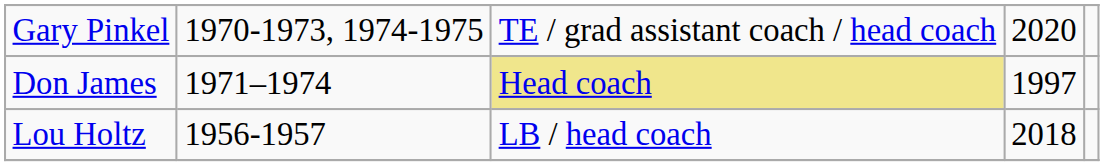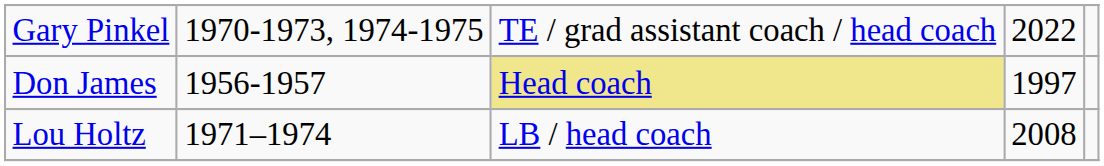 <table class="wikitable" style="text-align:left;">
 <tr>
 </tr>
 <tr>
 <td><a href='#'>Gary Pinkel</a></td>
 <td>1970-1973, 1974-1975</td>
 <td><a href='#'>TE</a> / grad assistant coach / <a href='#'>head coach</a></td>
-<td>2020</td>
+<td>2022</td>
 <td></td>
 </tr>
 <tr>
 <td><a href='#'>Don James</a></td>
-<td>1971–1974</td>
+<td>1956-1957</td>
 <td style="background: khaki;"><a href='#'>Head coach</a></td>
 <td>1997</td>
 <td></td>
 </tr>
 <tr>
 <td><a href='#'>Lou Holtz</a></td>
-<td>1956-1957</td>
+<td>1971–1974</td>
 <td><a href='#'>LB</a> / <a href='#'>head coach</a></td>
-<td>2018</td>
+<td>2008</td>
 <td></td>
 </tr>
 <tr>
 </tr>
 </table>
